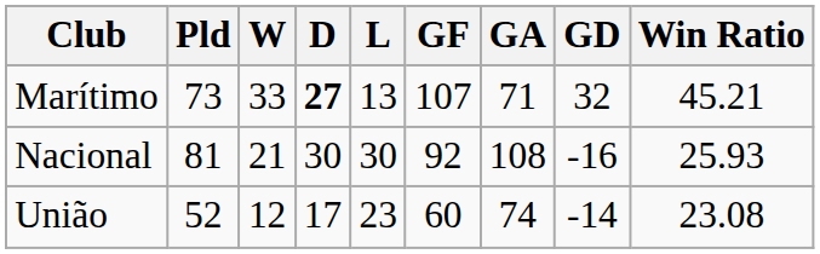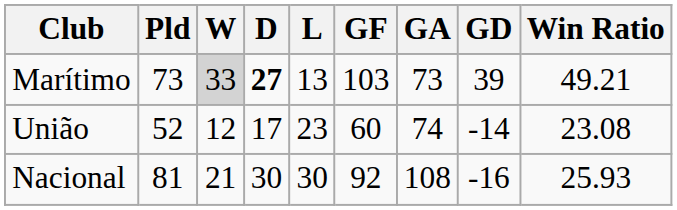 <table class="wikitable sortable" style="text-align:center;">
 <tr>
 <th>Club</th>
 <th>Pld</th>
 <th>W</th>
 <th>D</th>
 <th>L</th>
 <th>GF</th>
 <th>GA</th>
 <th>GD</th>
 <th>Win Ratio</th>
 </tr>
 <tr>
 <td style="text-align:left;">Marítimo</td>
 <td>73</td>
-<td>33</td>
+<td style="background: lightgrey;">33</td>
 <td><strong>27</strong></td>
 <td>13</td>
-<td>107</td>
-<td>71</td>
-<td>32</td>
-<td>45.21</td>
+<td>103</td>
+<td>73</td>
+<td>39</td>
+<td>49.21</td>
+</tr>
+<tr>
+<td style="text-align:left;">União</td>
+<td>52</td>
+<td>12</td>
+<td>17</td>
+<td>23</td>
+<td>60</td>
+<td>74</td>
+<td>-14</td>
+<td>23.08</td>
 </tr>
 <tr>
 <td style="text-align:left;">Nacional</td>
 <td>81</td>
 <td>21</td>
 <td>30</td>
 <td>30</td>
 <td>92</td>
 <td>108</td>
 <td>-16</td>
 <td>25.93</td>
 </tr>
-<tr>
-<td style="text-align:left;">União</td>
-<td>52</td>
-<td>12</td>
-<td>17</td>
-<td>23</td>
-<td>60</td>
-<td>74</td>
-<td>-14</td>
-<td>23.08</td>
-</tr>
 </table>
